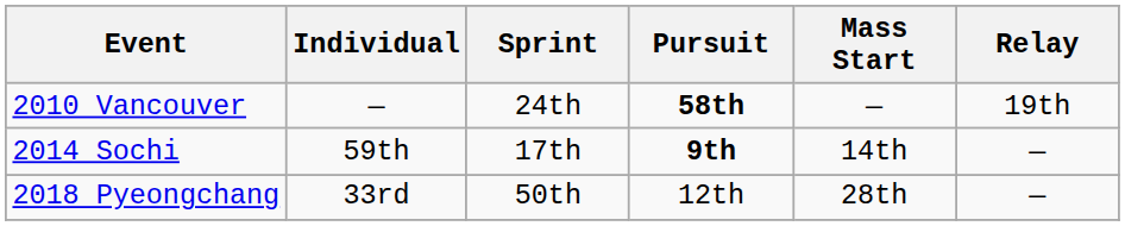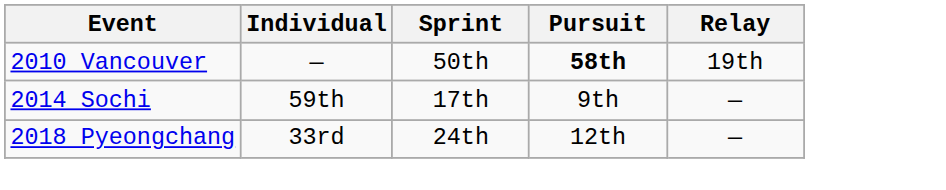 <table class="wikitable" style="text-align: center;">
 <tr>
 <th>Event</th>
 <th>Individual</th>
 <th>Sprint</th>
 <th>Pursuit</th>
-<th>Mass Start</th>
 <th>Relay</th>
 </tr>
 <tr>
 <td align=left> <a href='#'>2010 Vancouver</a></td>
 <td style="text-align:center; width:70px;">—</td>
-<td style="text-align:center; width:70px;">24th</td>
+<td style="text-align:center; width:70px;">50th</td>
 <td style="text-align:center; width:70px;"><strong>58th</strong></td>
-<td style="text-align:center; width:70px;">—</td>
 <td style="text-align:center; width:70px;">19th</td>
 </tr>
 <tr>
 <td align=left> <a href='#'>2014 Sochi</a></td>
 <td style="text-align:center; width:70px;">59th</td>
 <td style="text-align:center; width:70px;">17th</td>
-<td style="text-align:center; width:70px;"><strong>9th</strong></td>
-<td style="text-align:center; width:70px;">14th</td>
+<td style="text-align:center; width:70px;">9th</td>
 <td style="text-align:center; width:70px;">—</td>
 </tr>
 <tr>
 <td align=left> <a href='#'>2018 Pyeongchang</a></td>
 <td style="text-align:center; width:70px;">33rd</td>
-<td style="text-align:center; width:70px;">50th</td>
+<td style="text-align:center; width:70px;">24th</td>
 <td style="text-align:center; width:70px;">12th</td>
-<td style="text-align:center; width:70px;">28th</td>
 <td style="text-align:center; width:70px;">—</td>
 </tr>
 </table>
